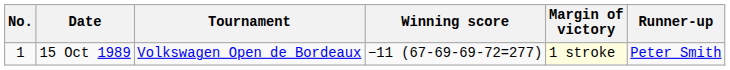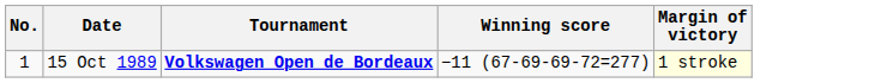 <table class="wikitable" style="font-size:95%;">
 <tr>
 <th>No.</th>
 <th>Date</th>
 <th>Tournament</th>
 <th>Winning score</th>
 <th>Margin of<br>victory</th>
-<th>Runner-up</th>
 </tr>
 <tr>
 <td align=center>1</td>
 <td align=right>15 Oct <a href='#'>1989</a></td>
-<td><a href='#'>Volkswagen Open de Bordeaux</a></td>
+<td><strong><a href='#'>Volkswagen Open de Bordeaux</a></strong></td>
 <td>−11 (67-69-69-72=277)</td>
 <td style="background: lightyellow;">1 stroke</td>
-<td> <a href='#'>Peter Smith</a></td>
 </tr>
 </table>
